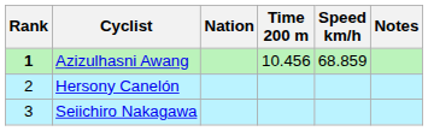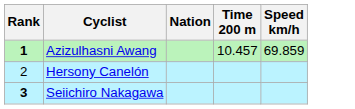 <table class="wikitable sortable" style="text-align:center;">
 <tr>
 <th>Rank</th>
 <th>Cyclist</th>
 <th>Nation</th>
 <th>Time<br>200 m</th>
 <th>Speed<br>km/h</th>
-<th>Notes</th>
 </tr>
 <tr bgcolor=bbf3bb>
 <td><strong>1</strong></td>
 <td align=left><a href='#'>Azizulhasni Awang</a></td>
 <td align=left></td>
-<td>10.456</td>
-<td>68.859</td>
-<td></td>
+<td>10.457</td>
+<td>69.859</td>
 </tr>
 <tr bgcolor=bbf3ff>
 <td>2</td>
 <td align=left><a href='#'>Hersony Canelón</a></td>
 <td align=left></td>
 <td></td>
 <td></td>
-<td></td>
 </tr>
 <tr bgcolor=bbf3ff>
-<td>3</td>
+<td><strong>3</strong></td>
 <td align=left><a href='#'>Seiichiro Nakagawa</a></td>
 <td align=left></td>
 <td></td>
 <td></td>
-<td></td>
 </tr>
 </table>
